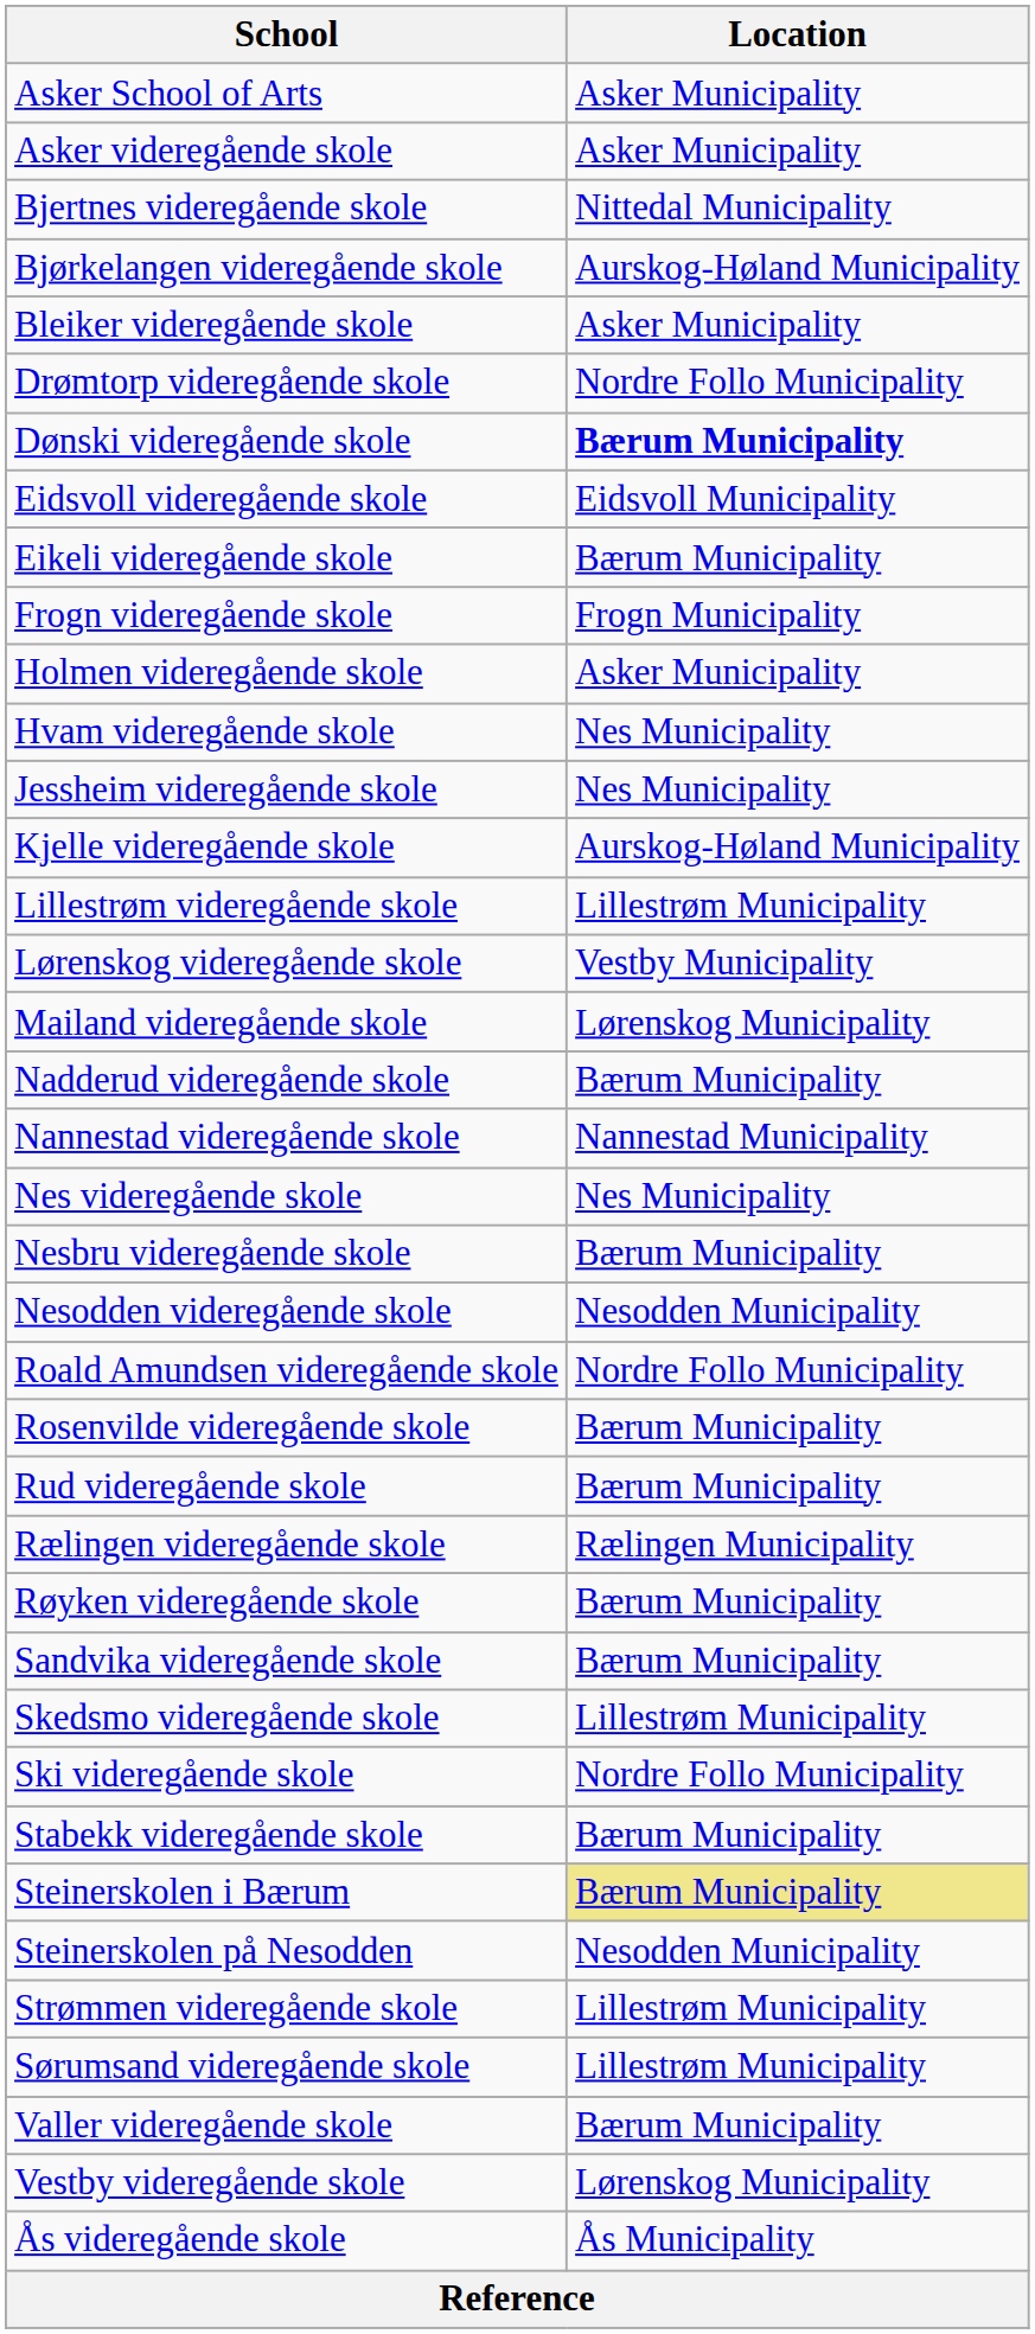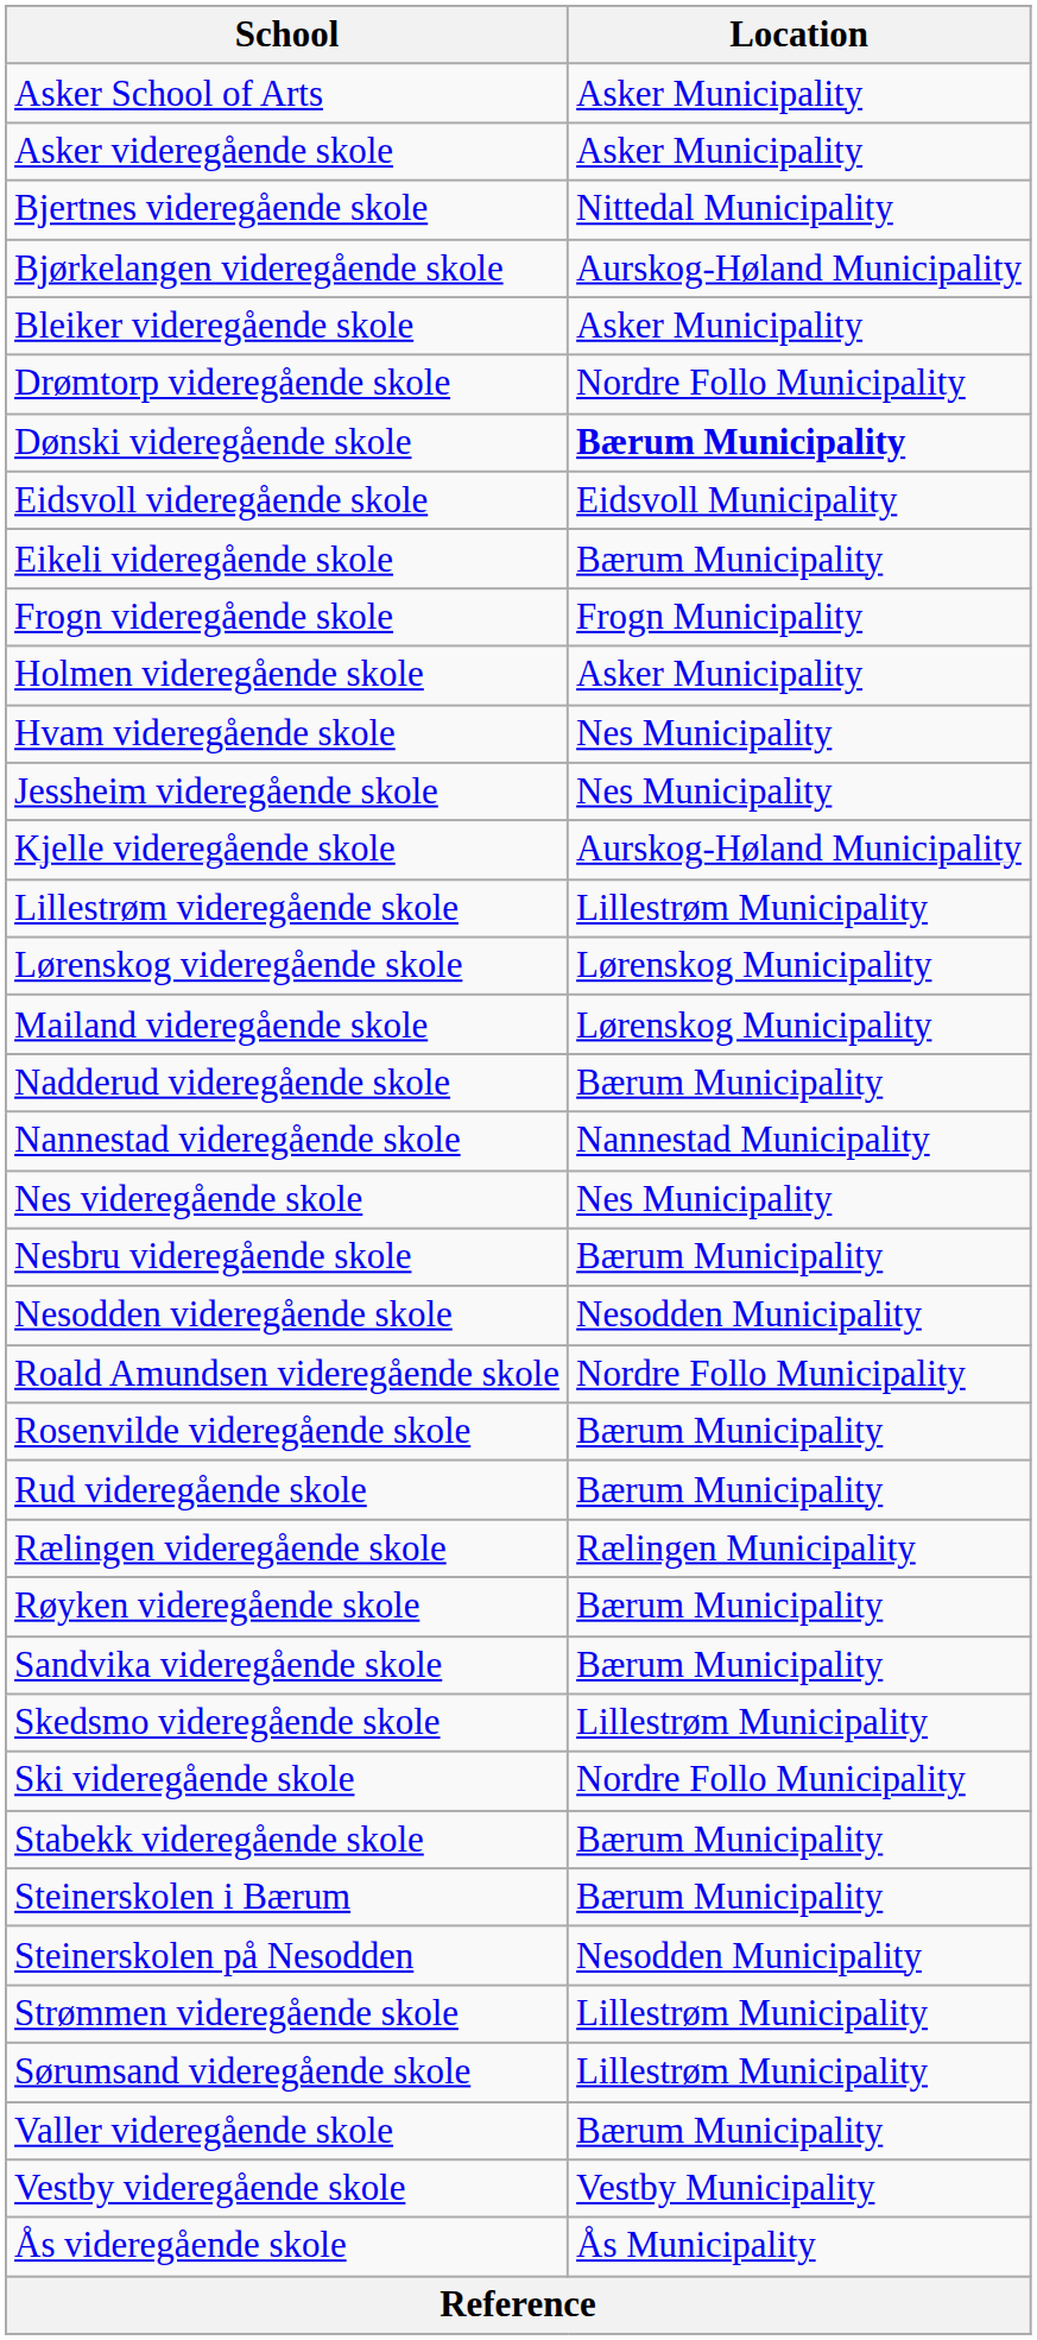 <table class="wikitable sortable">
 <tr>
 <th>School</th>
 <th>Location</th>
 </tr>
 <tr>
 <td><a href='#'>Asker School of Arts</a></td>
 <td><a href='#'>Asker Municipality</a></td>
 </tr>
 <tr>
 <td><a href='#'>Asker videregående skole</a></td>
 <td><a href='#'>Asker Municipality</a></td>
 </tr>
 <tr>
 <td><a href='#'>Bjertnes videregående skole</a></td>
 <td><a href='#'>Nittedal Municipality</a></td>
 </tr>
 <tr>
 <td><a href='#'>Bjørkelangen videregående skole</a></td>
 <td><a href='#'>Aurskog-Høland Municipality</a></td>
 </tr>
 <tr>
 <td><a href='#'>Bleiker videregående skole</a></td>
 <td><a href='#'>Asker Municipality</a></td>
 </tr>
 <tr>
 <td><a href='#'>Drømtorp videregående skole</a></td>
 <td><a href='#'>Nordre Follo Municipality</a></td>
 </tr>
 <tr>
 <td><a href='#'>Dønski videregående skole</a></td>
 <td><strong><a href='#'>Bærum Municipality</a></strong></td>
 </tr>
 <tr>
 <td><a href='#'>Eidsvoll videregående skole</a></td>
 <td><a href='#'>Eidsvoll Municipality</a></td>
 </tr>
 <tr>
 <td><a href='#'>Eikeli videregående skole</a></td>
 <td><a href='#'>Bærum Municipality</a></td>
 </tr>
 <tr>
 <td><a href='#'>Frogn videregående skole</a></td>
 <td><a href='#'>Frogn Municipality</a></td>
 </tr>
 <tr>
 <td><a href='#'>Holmen videregående skole</a></td>
 <td><a href='#'>Asker Municipality</a></td>
 </tr>
 <tr>
 <td><a href='#'>Hvam videregående skole</a></td>
 <td><a href='#'>Nes Municipality</a></td>
 </tr>
 <tr>
 <td><a href='#'>Jessheim videregående skole</a></td>
 <td><a href='#'>Nes Municipality</a></td>
 </tr>
 <tr>
 <td><a href='#'>Kjelle videregående skole</a></td>
 <td><a href='#'>Aurskog-Høland Municipality</a></td>
 </tr>
 <tr>
 <td><a href='#'>Lillestrøm videregående skole</a></td>
 <td><a href='#'>Lillestrøm Municipality</a></td>
 </tr>
 <tr>
 <td><a href='#'>Lørenskog videregående skole</a></td>
-<td><a href='#'>Vestby Municipality</a></td>
+<td><a href='#'>Lørenskog Municipality</a></td>
 </tr>
 <tr>
 <td><a href='#'>Mailand videregående skole</a></td>
 <td><a href='#'>Lørenskog Municipality</a></td>
 </tr>
 <tr>
 <td><a href='#'>Nadderud videregående skole</a></td>
 <td><a href='#'>Bærum Municipality</a></td>
 </tr>
 <tr>
 <td><a href='#'>Nannestad videregående skole</a></td>
 <td><a href='#'>Nannestad Municipality</a></td>
 </tr>
 <tr>
 <td><a href='#'>Nes videregående skole</a></td>
 <td><a href='#'>Nes Municipality</a></td>
 </tr>
 <tr>
 <td><a href='#'>Nesbru videregående skole</a></td>
 <td><a href='#'>Bærum Municipality</a></td>
 </tr>
 <tr>
 <td><a href='#'>Nesodden videregående skole</a></td>
 <td><a href='#'>Nesodden Municipality</a></td>
 </tr>
 <tr>
 <td><a href='#'>Roald Amundsen videregående skole</a></td>
 <td><a href='#'>Nordre Follo Municipality</a></td>
 </tr>
 <tr>
 <td><a href='#'>Rosenvilde videregående skole</a></td>
 <td><a href='#'>Bærum Municipality</a></td>
 </tr>
 <tr>
 <td><a href='#'>Rud videregående skole</a></td>
 <td><a href='#'>Bærum Municipality</a></td>
 </tr>
 <tr>
 <td><a href='#'>Rælingen videregående skole</a></td>
 <td><a href='#'>Rælingen Municipality</a></td>
 </tr>
 <tr>
 <td><a href='#'>Røyken videregående skole</a></td>
 <td><a href='#'>Bærum Municipality</a></td>
 </tr>
 <tr>
 <td><a href='#'>Sandvika videregående skole</a></td>
 <td><a href='#'>Bærum Municipality</a></td>
 </tr>
 <tr>
 <td><a href='#'>Skedsmo videregående skole</a></td>
 <td><a href='#'>Lillestrøm Municipality</a></td>
 </tr>
 <tr>
 <td><a href='#'>Ski videregående skole</a></td>
 <td><a href='#'>Nordre Follo Municipality</a></td>
 </tr>
 <tr>
 <td><a href='#'>Stabekk videregående skole</a></td>
 <td><a href='#'>Bærum Municipality</a></td>
 </tr>
 <tr>
 <td><a href='#'>Steinerskolen i Bærum</a></td>
-<td style="background: khaki;"><a href='#'>Bærum Municipality</a></td>
+<td><a href='#'>Bærum Municipality</a></td>
 </tr>
 <tr>
 <td><a href='#'>Steinerskolen på Nesodden</a></td>
 <td><a href='#'>Nesodden Municipality</a></td>
 </tr>
 <tr>
 <td><a href='#'>Strømmen videregående skole</a></td>
 <td><a href='#'>Lillestrøm Municipality</a></td>
 </tr>
 <tr>
 <td><a href='#'>Sørumsand videregående skole</a></td>
 <td><a href='#'>Lillestrøm Municipality</a></td>
 </tr>
 <tr>
 <td><a href='#'>Valler videregående skole</a></td>
 <td><a href='#'>Bærum Municipality</a></td>
 </tr>
 <tr>
 <td><a href='#'>Vestby videregående skole</a></td>
-<td><a href='#'>Lørenskog Municipality</a></td>
+<td><a href='#'>Vestby Municipality</a></td>
 </tr>
 <tr>
 <td><a href='#'>Ås videregående skole</a></td>
 <td><a href='#'>Ås Municipality</a></td>
 </tr>
 <tr>
 <th colspan="2">Reference</th>
 </tr>
 </table>
